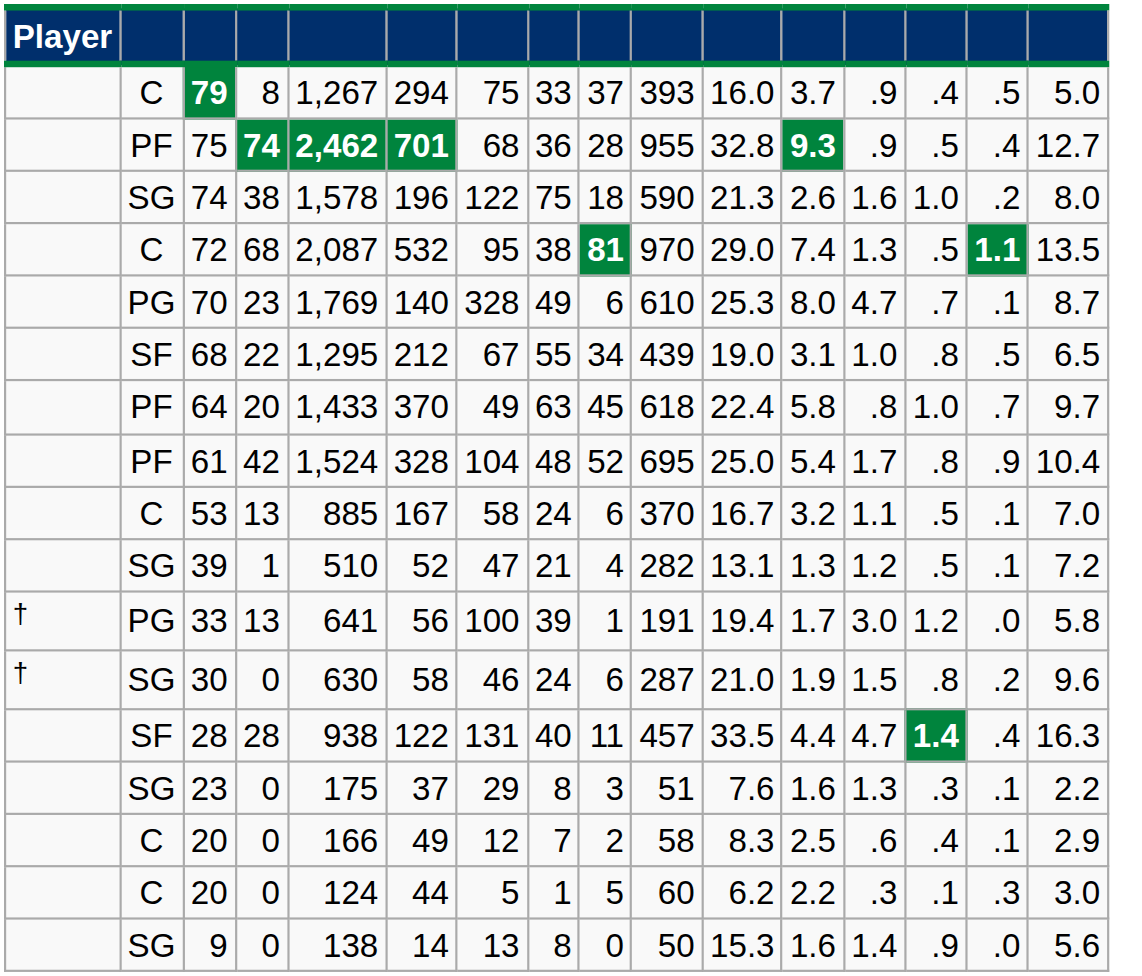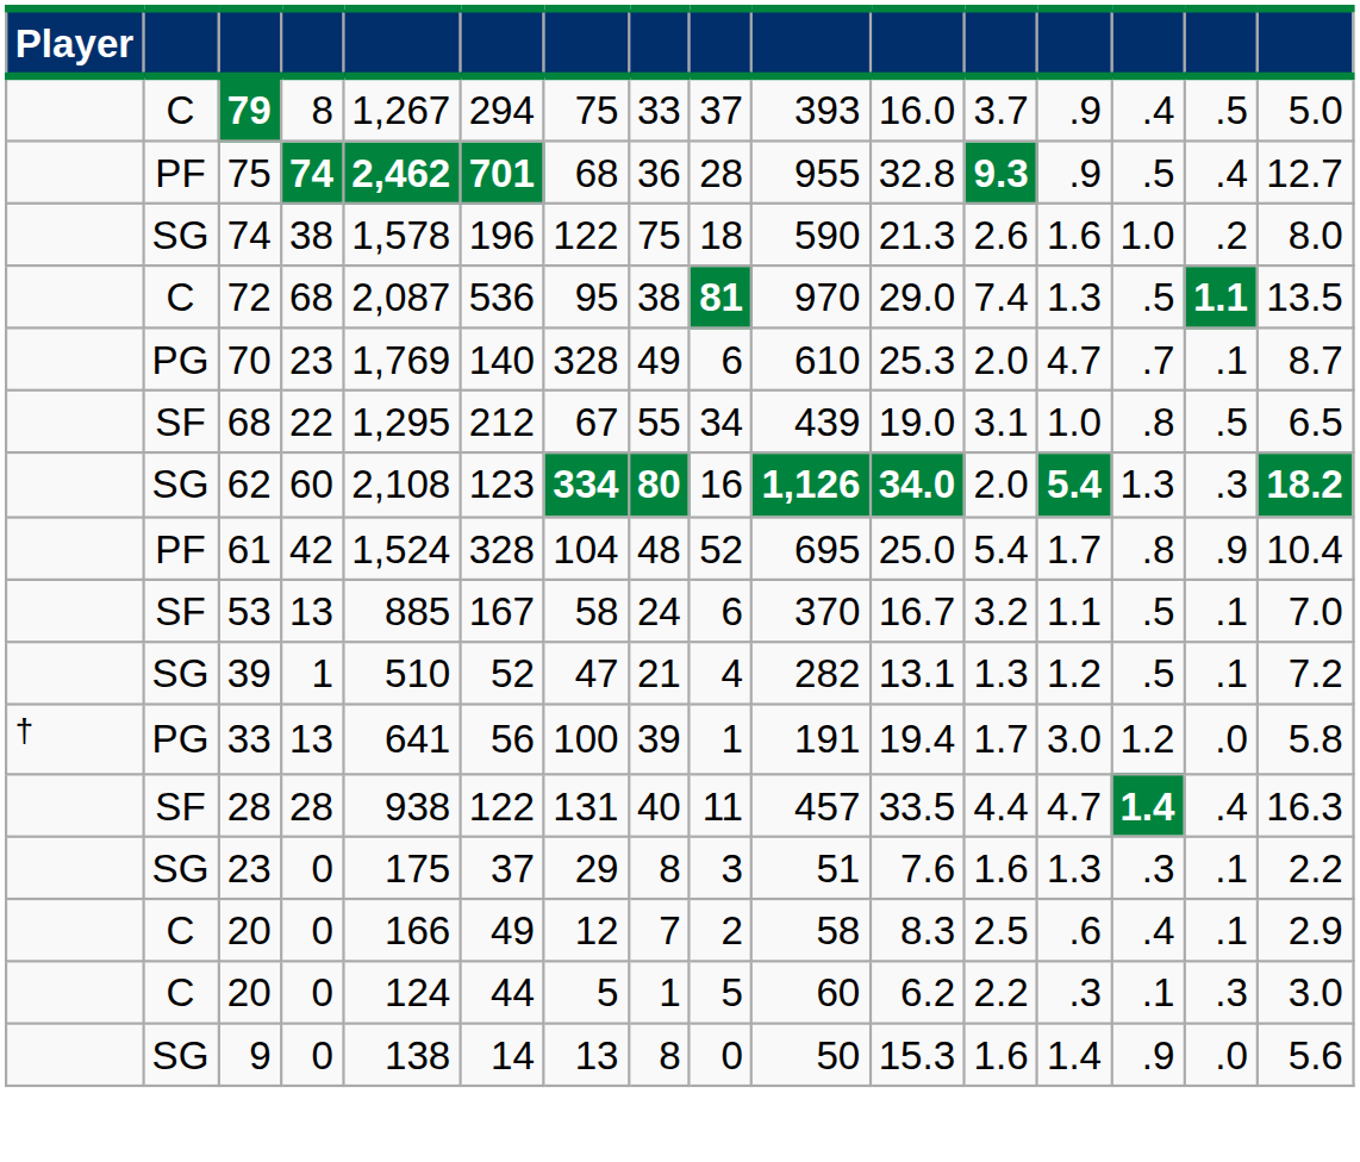 <table class="wikitable sortable" style="font-size: 95%; text-align:right;">
 <tr>
 <th style="background:#002F6C; color:#FFFFFF; border-top:#00843D 3px solid; border-bottom:#00843D 3px solid;">Player</th>
 <th style="background:#002F6C; color:#FFFFFF; border-top:#00843D 3px solid; border-bottom:#00843D 3px solid;"></th>
 <th style="background:#002F6C; color:#FFFFFF; border-top:#00843D 3px solid; border-bottom:#00843D 3px solid;"></th>
 <th style="background:#002F6C; color:#FFFFFF; border-top:#00843D 3px solid; border-bottom:#00843D 3px solid;"></th>
 <th style="background:#002F6C; color:#FFFFFF; border-top:#00843D 3px solid; border-bottom:#00843D 3px solid;"></th>
 <th style="background:#002F6C; color:#FFFFFF; border-top:#00843D 3px solid; border-bottom:#00843D 3px solid;"></th>
 <th style="background:#002F6C; color:#FFFFFF; border-top:#00843D 3px solid; border-bottom:#00843D 3px solid;"></th>
 <th style="background:#002F6C; color:#FFFFFF; border-top:#00843D 3px solid; border-bottom:#00843D 3px solid;"></th>
 <th style="background:#002F6C; color:#FFFFFF; border-top:#00843D 3px solid; border-bottom:#00843D 3px solid;"></th>
 <th style="background:#002F6C; color:#FFFFFF; border-top:#00843D 3px solid; border-bottom:#00843D 3px solid;"></th>
 <th style="background:#002F6C; color:#FFFFFF; border-top:#00843D 3px solid; border-bottom:#00843D 3px solid;"></th>
 <th style="background:#002F6C; color:#FFFFFF; border-top:#00843D 3px solid; border-bottom:#00843D 3px solid;"></th>
 <th style="background:#002F6C; color:#FFFFFF; border-top:#00843D 3px solid; border-bottom:#00843D 3px solid;"></th>
 <th style="background:#002F6C; color:#FFFFFF; border-top:#00843D 3px solid; border-bottom:#00843D 3px solid;"></th>
 <th style="background:#002F6C; color:#FFFFFF; border-top:#00843D 3px solid; border-bottom:#00843D 3px solid;"></th>
 <th style="background:#002F6C; color:#FFFFFF; border-top:#00843D 3px solid; border-bottom:#00843D 3px solid;"></th>
 </tr>
 <tr>
 <td style="text-align:left;"></td>
 <td style="text-align:center;">C</td>
 <td style="background:#00843D; color:#FFFFFF;"><strong>79</strong></td>
 <td>8</td>
 <td>1,267</td>
 <td>294</td>
 <td>75</td>
 <td>33</td>
 <td>37</td>
 <td>393</td>
 <td>16.0</td>
 <td>3.7</td>
 <td>.9</td>
 <td>.4</td>
 <td>.5</td>
 <td>5.0</td>
 </tr>
 <tr>
 <td style="text-align:left;"></td>
 <td style="text-align:center;">PF</td>
 <td>75</td>
 <td style="background:#00843D; color:#FFFFFF;"><strong>74</strong></td>
 <td style="background:#00843D; color:#FFFFFF;"><strong>2,462</strong></td>
 <td style="background:#00843D; color:#FFFFFF;"><strong>701</strong></td>
 <td>68</td>
 <td>36</td>
 <td>28</td>
 <td>955</td>
 <td>32.8</td>
 <td style="background:#00843D; color:#FFFFFF;"><strong>9.3</strong></td>
 <td>.9</td>
 <td>.5</td>
 <td>.4</td>
 <td>12.7</td>
 </tr>
 <tr>
 <td style="text-align:left;"></td>
 <td style="text-align:center;">SG</td>
 <td>74</td>
 <td>38</td>
 <td>1,578</td>
 <td>196</td>
 <td>122</td>
 <td>75</td>
 <td>18</td>
 <td>590</td>
 <td>21.3</td>
 <td>2.6</td>
 <td>1.6</td>
 <td>1.0</td>
 <td>.2</td>
 <td>8.0</td>
 </tr>
 <tr>
 <td style="text-align:left;"></td>
 <td style="text-align:center;">C</td>
 <td>72</td>
 <td>68</td>
 <td>2,087</td>
-<td>532</td>
+<td>536</td>
 <td>95</td>
 <td>38</td>
 <td style="background:#00843D; color:#FFFFFF;"><strong>81</strong></td>
 <td>970</td>
 <td>29.0</td>
 <td>7.4</td>
 <td>1.3</td>
 <td>.5</td>
 <td style="background:#00843D; color:#FFFFFF;"><strong>1.1</strong></td>
 <td>13.5</td>
 </tr>
 <tr>
 <td style="text-align:left;"></td>
 <td style="text-align:center;">PG</td>
 <td>70</td>
 <td>23</td>
 <td>1,769</td>
 <td>140</td>
 <td>328</td>
 <td>49</td>
 <td>6</td>
 <td>610</td>
 <td>25.3</td>
-<td>8.0</td>
+<td>2.0</td>
 <td>4.7</td>
 <td>.7</td>
 <td>.1</td>
 <td>8.7</td>
 </tr>
 <tr>
 <td style="text-align:left;"></td>
 <td style="text-align:center;">SF</td>
 <td>68</td>
 <td>22</td>
 <td>1,295</td>
 <td>212</td>
 <td>67</td>
 <td>55</td>
 <td>34</td>
 <td>439</td>
 <td>19.0</td>
 <td>3.1</td>
 <td>1.0</td>
 <td>.8</td>
 <td>.5</td>
 <td>6.5</td>
 </tr>
 <tr>
 <td style="text-align:left;"></td>
-<td style="text-align:center;">PF</td>
-<td>64</td>
-<td>20</td>
-<td>1,433</td>
-<td>370</td>
-<td>49</td>
-<td>63</td>
-<td>45</td>
-<td>618</td>
-<td>22.4</td>
-<td>5.8</td>
-<td>.8</td>
-<td>1.0</td>
-<td>.7</td>
-<td>9.7</td>
+<td style="text-align:center;">SG</td>
+<td>62</td>
+<td>60</td>
+<td>2,108</td>
+<td>123</td>
+<td style="background:#00843D; color:#FFFFFF;"><strong>334</strong></td>
+<td style="background:#00843D; color:#FFFFFF;"><strong>80</strong></td>
+<td>16</td>
+<td style="background:#00843D; color:#FFFFFF;"><strong>1,126</strong></td>
+<td style="background:#00843D; color:#FFFFFF;"><strong>34.0</strong></td>
+<td>2.0</td>
+<td style="background:#00843D; color:#FFFFFF;"><strong>5.4</strong></td>
+<td>1.3</td>
+<td>.3</td>
+<td style="background:#00843D; color:#FFFFFF;"><strong>18.2</strong></td>
 </tr>
 <tr>
 <td style="text-align:left;"></td>
 <td style="text-align:center;">PF</td>
 <td>61</td>
 <td>42</td>
 <td>1,524</td>
 <td>328</td>
 <td>104</td>
 <td>48</td>
 <td>52</td>
 <td>695</td>
 <td>25.0</td>
 <td>5.4</td>
 <td>1.7</td>
 <td>.8</td>
 <td>.9</td>
 <td>10.4</td>
 </tr>
 <tr>
 <td style="text-align:left;"></td>
-<td style="text-align:center;">C</td>
+<td style="text-align:center;">SF</td>
 <td>53</td>
 <td>13</td>
 <td>885</td>
 <td>167</td>
 <td>58</td>
 <td>24</td>
 <td>6</td>
 <td>370</td>
 <td>16.7</td>
 <td>3.2</td>
 <td>1.1</td>
 <td>.5</td>
 <td>.1</td>
 <td>7.0</td>
 </tr>
 <tr>
 <td style="text-align:left;"></td>
 <td style="text-align:center;">SG</td>
 <td>39</td>
 <td>1</td>
 <td>510</td>
 <td>52</td>
 <td>47</td>
 <td>21</td>
 <td>4</td>
 <td>282</td>
 <td>13.1</td>
 <td>1.3</td>
 <td>1.2</td>
 <td>.5</td>
 <td>.1</td>
 <td>7.2</td>
 </tr>
 <tr>
 <td style="text-align:left;"><sup>†</sup></td>
 <td style="text-align:center;">PG</td>
 <td>33</td>
 <td>13</td>
 <td>641</td>
 <td>56</td>
 <td>100</td>
 <td>39</td>
 <td>1</td>
 <td>191</td>
 <td>19.4</td>
 <td>1.7</td>
 <td>3.0</td>
 <td>1.2</td>
 <td>.0</td>
 <td>5.8</td>
-</tr>
-<tr>
-<td style="text-align:left;"><sup>†</sup></td>
-<td style="text-align:center;">SG</td>
-<td>30</td>
-<td>0</td>
-<td>630</td>
-<td>58</td>
-<td>46</td>
-<td>24</td>
-<td>6</td>
-<td>287</td>
-<td>21.0</td>
-<td>1.9</td>
-<td>1.5</td>
-<td>.8</td>
-<td>.2</td>
-<td>9.6</td>
 </tr>
 <tr>
 <td style="text-align:left;"></td>
 <td style="text-align:center;">SF</td>
 <td>28</td>
 <td>28</td>
 <td>938</td>
 <td>122</td>
 <td>131</td>
 <td>40</td>
 <td>11</td>
 <td>457</td>
 <td>33.5</td>
 <td>4.4</td>
 <td>4.7</td>
 <td style="background:#00843D; color:#FFFFFF;"><strong>1.4</strong></td>
 <td>.4</td>
 <td>16.3</td>
 </tr>
 <tr>
 <td style="text-align:left;"></td>
 <td style="text-align:center;">SG</td>
 <td>23</td>
 <td>0</td>
 <td>175</td>
 <td>37</td>
 <td>29</td>
 <td>8</td>
 <td>3</td>
 <td>51</td>
 <td>7.6</td>
 <td>1.6</td>
 <td>1.3</td>
 <td>.3</td>
 <td>.1</td>
 <td>2.2</td>
 </tr>
 <tr>
 <td style="text-align:left;"></td>
 <td style="text-align:center;">C</td>
 <td>20</td>
 <td>0</td>
 <td>166</td>
 <td>49</td>
 <td>12</td>
 <td>7</td>
 <td>2</td>
 <td>58</td>
 <td>8.3</td>
 <td>2.5</td>
 <td>.6</td>
 <td>.4</td>
 <td>.1</td>
 <td>2.9</td>
 </tr>
 <tr>
 <td style="text-align:left;"></td>
 <td style="text-align:center;">C</td>
 <td>20</td>
 <td>0</td>
 <td>124</td>
 <td>44</td>
 <td>5</td>
 <td>1</td>
 <td>5</td>
 <td>60</td>
 <td>6.2</td>
 <td>2.2</td>
 <td>.3</td>
 <td>.1</td>
 <td>.3</td>
 <td>3.0</td>
 </tr>
 <tr>
 <td style="text-align:left;"></td>
 <td style="text-align:center;">SG</td>
 <td>9</td>
 <td>0</td>
 <td>138</td>
 <td>14</td>
 <td>13</td>
 <td>8</td>
 <td>0</td>
 <td>50</td>
 <td>15.3</td>
 <td>1.6</td>
 <td>1.4</td>
 <td>.9</td>
 <td>.0</td>
 <td>5.6</td>
 </tr>
 </table>
